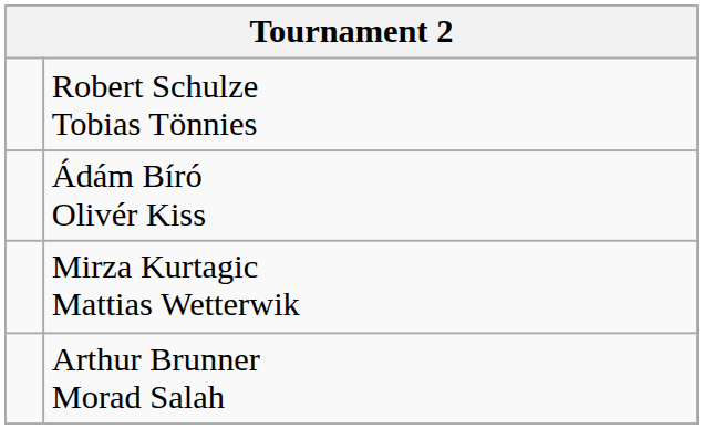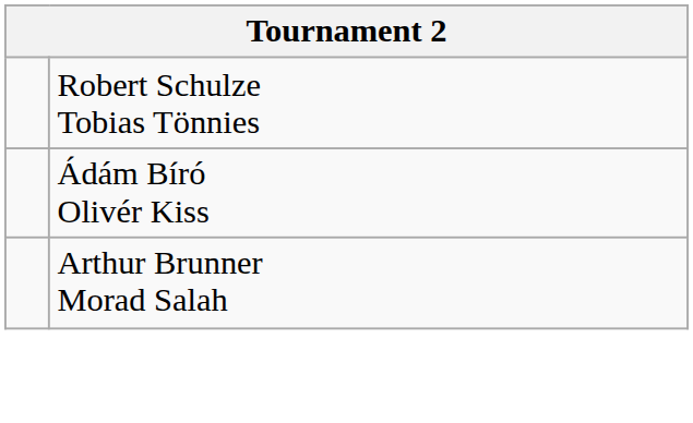 <table class="wikitable" style="width:330px;">
 <tr>
 <th colspan="2">Tournament 2</th>
 </tr>
 <tr>
 <td></td>
 <td>Robert Schulze<br>Tobias Tönnies</td>
 </tr>
 <tr>
 <td></td>
 <td>Ádám Bíró<br>Olivér Kiss</td>
 </tr>
 <tr>
 <td></td>
-<td>Mirza Kurtagic<br>Mattias Wetterwik</td>
-</tr>
-<tr>
-<td></td>
 <td>Arthur Brunner<br>Morad Salah</td>
 </tr>
 </table>
